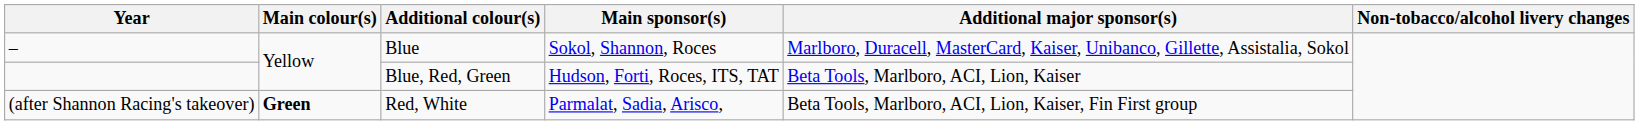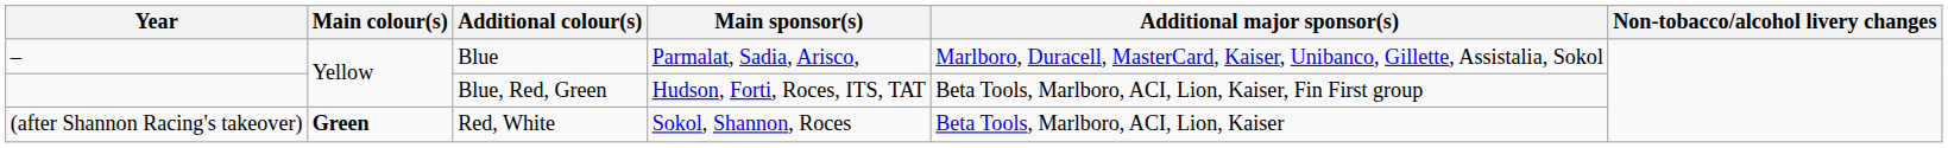 <table class="wikitable">
 <tr>
 <th>Year</th>
 <th>Main colour(s)</th>
 <th>Additional colour(s)</th>
 <th>Main sponsor(s)</th>
 <th>Additional major sponsor(s)</th>
 <th>Non-tobacco/alcohol livery changes</th>
 </tr>
 <tr>
 <td>–</td>
 <td rowspan=2>Yellow</td>
 <td>Blue</td>
-<td><a href='#'>Sokol</a>, <a href='#'>Shannon</a>, Roces</td>
+<td><a href='#'>Parmalat</a>, <a href='#'>Sadia</a>, <a href='#'>Arisco</a>,</td>
 <td><a href='#'>Marlboro</a>, <a href='#'>Duracell</a>, <a href='#'>MasterCard</a>, <a href='#'>Kaiser</a>, <a href='#'>Unibanco</a>, <a href='#'>Gillette</a>, Assistalia, Sokol</td>
 <td rowspan=3></td>
 </tr>
 <tr>
 <td></td>
 <td>Blue, Red, Green</td>
 <td><a href='#'>Hudson</a>, <a href='#'>Forti</a>, Roces, ITS, TAT</td>
-<td><a href='#'>Beta Tools</a>, Marlboro, ACI, Lion, Kaiser</td>
+<td>Beta Tools, Marlboro, ACI, Lion, Kaiser, Fin First group</td>
 </tr>
 <tr>
 <td> (after Shannon Racing's takeover)</td>
 <td><strong>Green</strong></td>
 <td>Red, White</td>
-<td><a href='#'>Parmalat</a>, <a href='#'>Sadia</a>, <a href='#'>Arisco</a>,</td>
-<td>Beta Tools, Marlboro, ACI, Lion, Kaiser, Fin First group</td>
+<td><a href='#'>Sokol</a>, <a href='#'>Shannon</a>, Roces</td>
+<td><a href='#'>Beta Tools</a>, Marlboro, ACI, Lion, Kaiser</td>
 </tr>
 </table>
